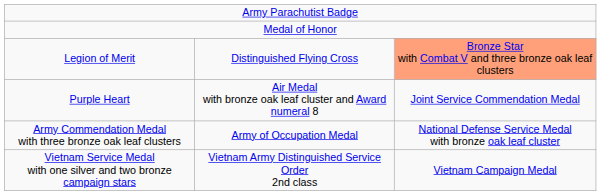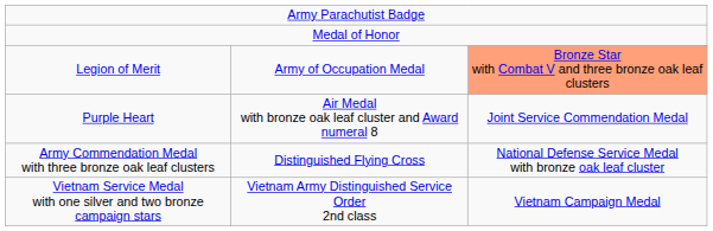 <table class="wikitable" style="margin:1em auto; text-align:center;">
 <tr |->
 <td colspan="3"><a href='#'>Army Parachutist Badge</a></td>
 </tr>
 <tr>
 <td colspan="3"><a href='#'>Medal of Honor</a></td>
 </tr>
 <tr>
 <td><a href='#'>Legion of Merit</a></td>
-<td><a href='#'>Distinguished Flying Cross</a></td>
+<td><a href='#'>Army of Occupation Medal</a></td>
 <td style="background: lightsalmon;"><a href='#'>Bronze Star</a><br>with <a href='#'>Combat V</a> and three bronze oak leaf clusters</td>
 </tr>
 <tr>
 <td><a href='#'>Purple Heart</a></td>
 <td><a href='#'>Air Medal</a><br>with bronze oak leaf cluster and <a href='#'>Award numeral</a> 8</td>
 <td><a href='#'>Joint Service Commendation Medal</a></td>
 </tr>
 <tr>
 <td><a href='#'>Army Commendation Medal</a><br>with three bronze oak leaf clusters</td>
-<td><a href='#'>Army of Occupation Medal</a></td>
+<td><a href='#'>Distinguished Flying Cross</a></td>
 <td><a href='#'>National Defense Service Medal</a><br>with bronze <a href='#'>oak leaf cluster</a></td>
 </tr>
 <tr>
 <td><a href='#'>Vietnam Service Medal</a><br>with one silver and two bronze <a href='#'>campaign stars</a></td>
 <td><a href='#'>Vietnam Army Distinguished Service Order</a><br>2nd class</td>
 <td><a href='#'>Vietnam Campaign Medal</a></td>
 </tr>
 </table>
